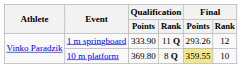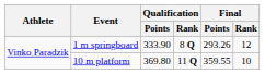 <table class=wikitable style="font-size:90%">
 <tr>
 <th rowspan="2">Athlete</th>
 <th rowspan="2">Event</th>
 <th colspan="2">Qualification</th>
 <th colspan="2">Final</th>
 </tr>
 <tr style="font-size:95%">
 <th>Points</th>
 <th>Rank</th>
 <th>Points</th>
 <th>Rank</th>
 </tr>
 <tr align=center>
 <td align=left rowspan=2><a href='#'>Vinko Paradzik</a></td>
 <td align=left><a href='#'>1 m springboard</a></td>
 <td>333.90</td>
-<td>11 <strong>Q</strong></td>
+<td>8 <strong>Q</strong></td>
 <td>293.26</td>
 <td>12</td>
 </tr>
 <tr align=center>
 <td align=left><a href='#'>10 m platform</a></td>
 <td>369.80</td>
-<td>8 <strong>Q</strong></td>
-<td style="background: khaki;">359.55</td>
+<td>11 <strong>Q</strong></td>
+<td>359.55</td>
 <td>10</td>
 </tr>
 </table>
